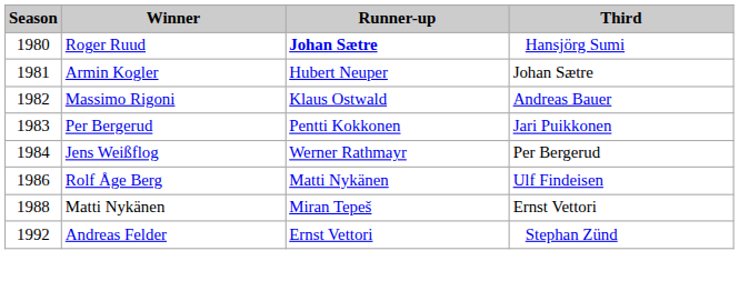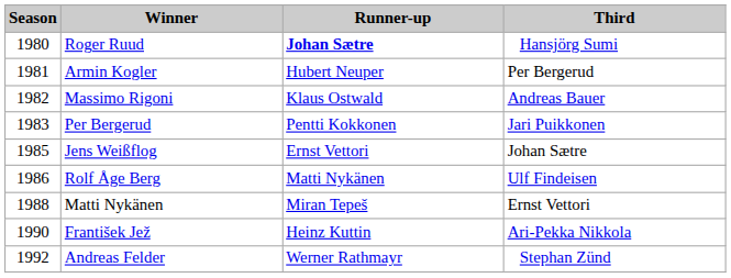 <table class="wikitable plainrowheaders" style="background:#fff; font-size:86%; line-height:16px; border:grey solid 1px; border-collapse:collapse;">
 <tr style="background:#ccc; text-align:center;">
 <th style="background:#ccc;" width="40">Season</th>
 <th style="background:#ccc;" width="180">Winner</th>
 <th style="background:#ccc;" width="180">Runner-up</th>
 <th style="background:#ccc;" width="180">Third</th>
 </tr>
 <tr>
 <td align=center>1980</td>
 <td> <a href='#'>Roger Ruud</a></td>
 <td><strong> <a href='#'>Johan Sætre</a></strong></td>
 <td>   <a href='#'>Hansjörg Sumi</a></td>
 </tr>
 <tr>
 <td align=center>1981</td>
 <td> <a href='#'>Armin Kogler</a></td>
 <td> <a href='#'>Hubert Neuper</a></td>
-<td> Johan Sætre</td>
+<td> Per Bergerud</td>
 </tr>
 <tr>
 <td align=center>1982</td>
 <td> <a href='#'>Massimo Rigoni</a></td>
 <td> <a href='#'>Klaus Ostwald</a></td>
 <td> <a href='#'>Andreas Bauer</a></td>
 </tr>
 <tr>
 <td align=center>1983</td>
 <td> <a href='#'>Per Bergerud</a></td>
 <td> <a href='#'>Pentti Kokkonen</a></td>
 <td> <a href='#'>Jari Puikkonen</a></td>
 </tr>
 <tr>
-<td align=center>1984</td>
+<td align=center>1985</td>
 <td> <a href='#'>Jens Weißflog</a></td>
-<td> <a href='#'>Werner Rathmayr</a></td>
-<td> Per Bergerud</td>
+<td> <a href='#'>Ernst Vettori</a></td>
+<td> Johan Sætre</td>
 </tr>
 <tr>
 <td align=center>1986</td>
 <td> <a href='#'>Rolf Åge Berg</a></td>
 <td> <a href='#'>Matti Nykänen</a></td>
 <td> <a href='#'>Ulf Findeisen</a></td>
 </tr>
 <tr>
 <td align=center>1988</td>
 <td> Matti Nykänen</td>
 <td> <a href='#'>Miran Tepeš</a></td>
 <td> Ernst Vettori</td>
 </tr>
 <tr>
+<td align=center>1990</td>
+<td> <a href='#'>František Jež</a></td>
+<td> <a href='#'>Heinz Kuttin</a></td>
+<td> <a href='#'>Ari-Pekka Nikkola</a></td>
+</tr>
+<tr>
 <td align=center>1992</td>
 <td> <a href='#'>Andreas Felder</a></td>
-<td> <a href='#'>Ernst Vettori</a></td>
+<td> <a href='#'>Werner Rathmayr</a></td>
 <td>   <a href='#'>Stephan Zünd</a></td>
 </tr>
 </table>
